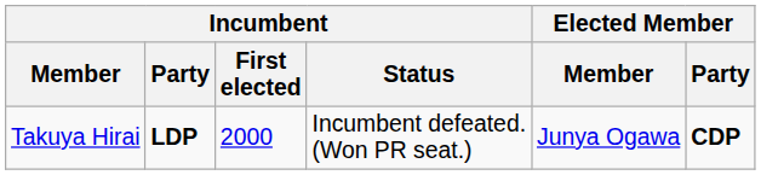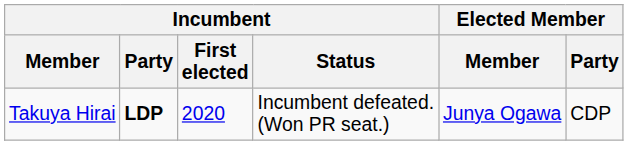 <table class="wikitable sortable">
 <tr>
 <th colspan=4>Incumbent</th>
 <th colspan=2>Elected Member</th>
 </tr>
 <tr>
 <th>Member</th>
 <th>Party</th>
 <th>First<br>elected</th>
 <th>Status</th>
 <th>Member</th>
 <th>Party</th>
 </tr>
 <tr>
 <td><a href='#'>Takuya Hirai</a></td>
 <td><strong>LDP</strong></td>
-<td><a href='#'>2000</a></td>
+<td><a href='#'>2020</a></td>
 <td>Incumbent defeated.<br>(Won PR seat.)</td>
 <td><a href='#'>Junya Ogawa</a></td>
-<td><strong>CDP</strong></td>
+<td>CDP</td>
 </tr>
 </table>
